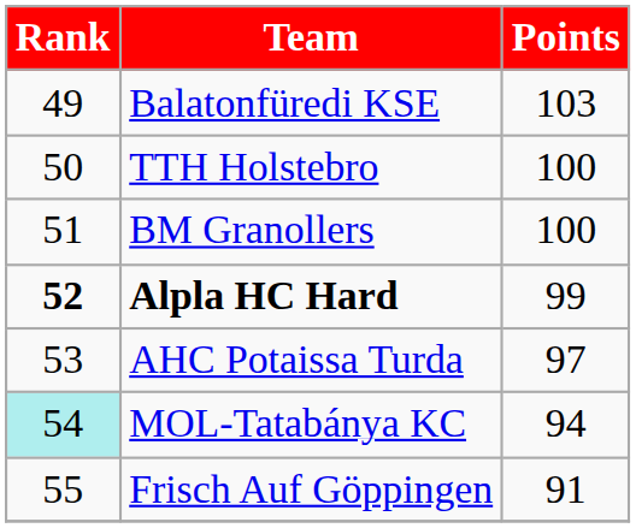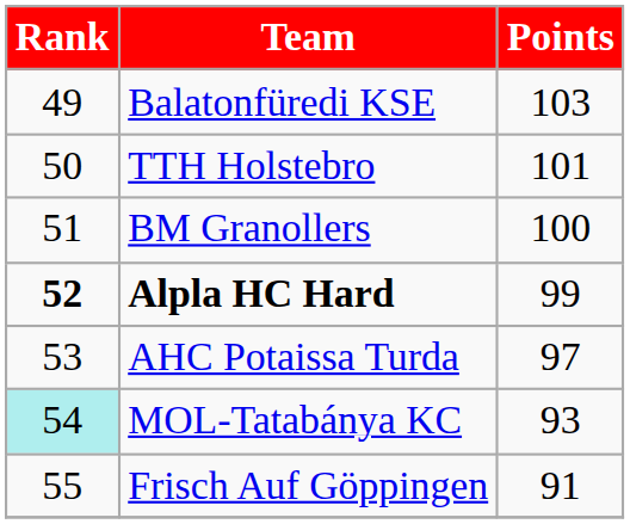 <table class="wikitable" style="text-align: center;">
 <tr>
 <th style="color:white; background:#FF0000">Rank</th>
 <th style="color:white; background:#FF0000">Team</th>
 <th style="color:white; background:#FF0000">Points</th>
 </tr>
 <tr>
 <td>49</td>
 <td align=left> <a href='#'>Balatonfüredi KSE</a></td>
 <td>103</td>
 </tr>
 <tr>
 <td>50</td>
 <td align=left> <a href='#'>TTH Holstebro</a></td>
-<td>100</td>
+<td>101</td>
 </tr>
 <tr>
 <td>51</td>
 <td align=left> <a href='#'>BM Granollers</a></td>
 <td>100</td>
 </tr>
 <tr>
 <td><strong>52</strong></td>
 <td align=left> <strong>Alpla HC Hard</strong></td>
 <td>99</td>
 </tr>
 <tr>
 <td>53</td>
 <td align=left> <a href='#'>AHC Potaissa Turda</a></td>
 <td>97</td>
 </tr>
 <tr>
 <td style="background: paleturquoise;">54</td>
 <td align=left> <a href='#'>MOL-Tatabánya KC</a></td>
-<td>94</td>
+<td>93</td>
 </tr>
 <tr>
 <td>55</td>
 <td align=left> <a href='#'>Frisch Auf Göppingen</a></td>
 <td>91</td>
 </tr>
 <tr>
 </tr>
 </table>
